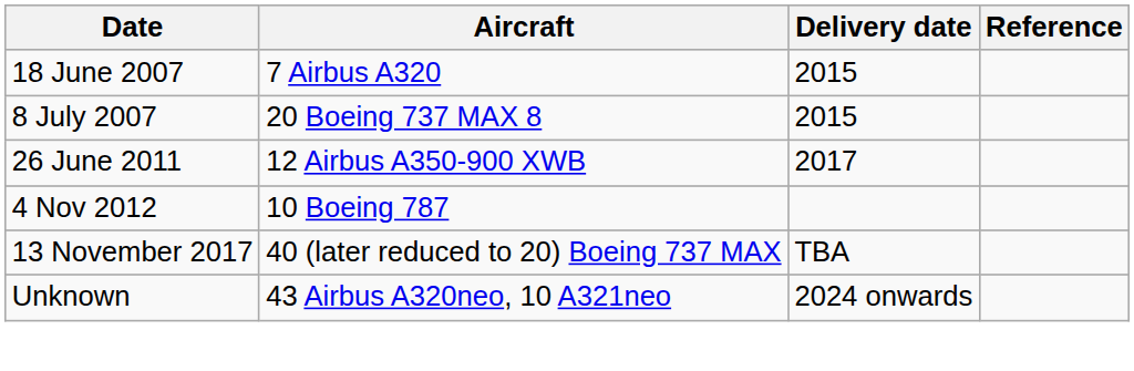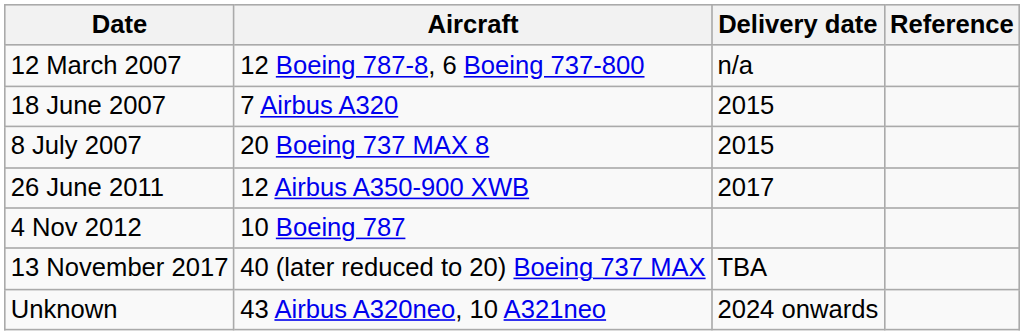 <table class="wikitable">
 <tr>
 <th>Date</th>
 <th>Aircraft</th>
 <th>Delivery date</th>
 <th>Reference</th>
+</tr>
+<tr>
+<td>12 March 2007</td>
+<td>12 <a href='#'>Boeing 787-8</a>, 6 <a href='#'>Boeing 737-800</a></td>
+<td>n/a</td>
+<td></td>
 </tr>
 <tr>
 <td>18 June 2007</td>
 <td>7 <a href='#'>Airbus A320</a></td>
 <td>2015</td>
 <td></td>
 </tr>
 <tr>
 <td>8 July 2007</td>
 <td>20 <a href='#'>Boeing 737 MAX 8</a></td>
 <td>2015</td>
 <td></td>
 </tr>
 <tr>
 <td>26 June 2011</td>
 <td>12 <a href='#'>Airbus A350-900 XWB</a></td>
 <td>2017</td>
 <td></td>
 </tr>
 <tr>
 <td>4 Nov 2012</td>
 <td>10 <a href='#'>Boeing 787</a></td>
 <td></td>
 <td></td>
 </tr>
 <tr>
 <td>13 November 2017</td>
 <td>40 (later reduced to 20) <a href='#'>Boeing 737 MAX</a></td>
 <td>TBA</td>
 <td></td>
 </tr>
 <tr>
 <td>Unknown</td>
 <td>43 <a href='#'>Airbus A320neo</a>, 10 <a href='#'>A321neo</a></td>
 <td>2024 onwards</td>
 <td></td>
 </tr>
 </table>
